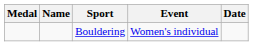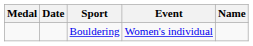 <table class="wikitable sortable" style="font-size:95%">
 <tr>
 <th>Medal</th>
-<th>Name</th>
+<th>Date</th>
 <th>Sport</th>
 <th>Event</th>
-<th>Date</th>
+<th>Name</th>
 </tr>
 <tr>
 <td></td>
 <td></td>
 <td><a href='#'>Bouldering</a></td>
 <td><a href='#'>Women's individual</a></td>
 <td></td>
 </tr>
 </table>
